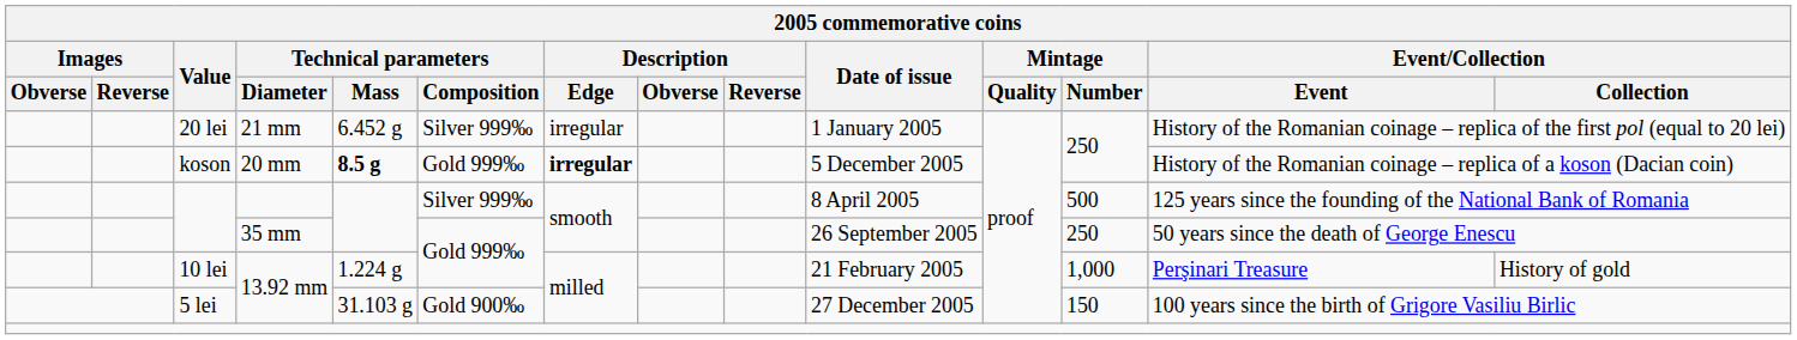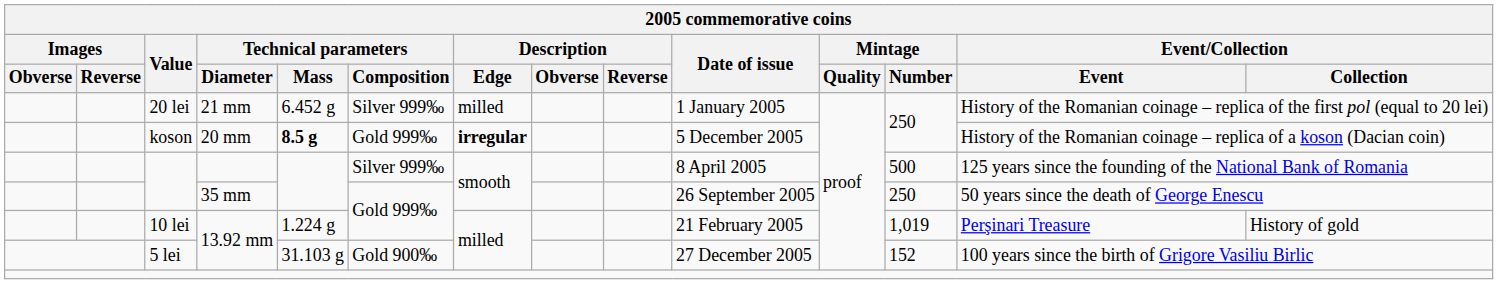 <table class="wikitable" style="font-size: 90%">
 <tr>
 <th colspan="14">2005 commemorative coins</th>
 </tr>
 <tr>
 <th colspan=2>Images</th>
 <th rowspan=2>Value</th>
 <th colspan=3>Technical parameters</th>
 <th colspan=3>Description</th>
 <th rowspan=2>Date of issue</th>
 <th colspan=2>Mintage</th>
 <th colspan=2>Event/Collection</th>
 </tr>
 <tr>
 <th>Obverse</th>
 <th>Reverse</th>
 <th>Diameter</th>
 <th>Mass</th>
 <th>Composition</th>
 <th>Edge</th>
 <th>Obverse</th>
 <th>Reverse</th>
 <th>Quality</th>
 <th>Number</th>
 <th>Event</th>
 <th>Collection</th>
 </tr>
 <tr>
 <td></td>
 <td></td>
 <td>20 lei</td>
 <td>21 mm</td>
 <td>6.452 g</td>
 <td>Silver 999‰</td>
-<td>irregular</td>
+<td>milled</td>
 <td></td>
 <td></td>
 <td>1 January 2005</td>
 <td rowspan="6">proof</td>
 <td rowspan="2">250</td>
 <td colspan=2>History of the Romanian coinage – replica of the first <em>pol</em> (equal to 20 lei)</td>
 </tr>
 <tr>
 <td></td>
 <td></td>
 <td>koson</td>
 <td>20 mm</td>
 <td><strong>8.5 g</strong></td>
 <td>Gold 999‰</td>
 <td><strong>irregular</strong></td>
 <td></td>
 <td></td>
 <td>5 December 2005</td>
 <td colspan=2>History of the Romanian coinage – replica of a <a href='#'>koson</a> (Dacian coin)</td>
 </tr>
 <tr>
 <td></td>
 <td></td>
 <td rowspan="2"></td>
 <td></td>
 <td rowspan="2"></td>
 <td>Silver 999‰</td>
 <td rowspan="2">smooth</td>
 <td></td>
 <td></td>
 <td>8 April 2005</td>
 <td>500</td>
 <td colspan=2>125 years since the founding of the <a href='#'>National Bank of Romania</a></td>
 </tr>
 <tr>
 <td></td>
 <td></td>
 <td>35 mm</td>
 <td rowspan="2">Gold 999‰</td>
 <td></td>
 <td></td>
 <td>26 September 2005</td>
 <td>250</td>
 <td colspan=2>50 years since the death of <a href='#'>George Enescu</a></td>
 </tr>
 <tr>
 <td></td>
 <td></td>
 <td>10 lei</td>
 <td rowspan="2">13.92 mm</td>
 <td>1.224 g</td>
 <td rowspan="2">milled</td>
 <td></td>
 <td></td>
 <td>21 February 2005</td>
-<td>1,000</td>
+<td>1,019</td>
 <td><a href='#'>Perşinari Treasure</a></td>
 <td>History of gold</td>
 </tr>
 <tr>
 <td colspan="2"></td>
 <td>5 lei</td>
 <td>31.103 g</td>
 <td>Gold 900‰</td>
 <td></td>
 <td></td>
 <td>27 December 2005</td>
-<td>150</td>
+<td>152</td>
 <td colspan=2>100 years since the birth of <a href='#'>Grigore Vasiliu Birlic</a></td>
 </tr>
 <tr>
 <td colspan="14"></td>
 </tr>
 </table>
